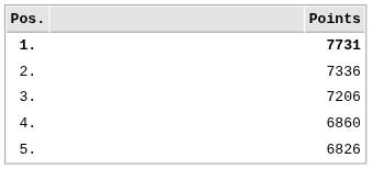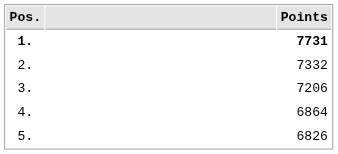 <table cellspacing="1" cellpadding="3" style="border:1px solid #AAAAAA;font-size:90%">
 <tr bgcolor="#E4E4E4">
 <th style="border-bottom:1px solid #AAAAAA" width=10>Pos.</th>
 <th style="border-bottom:1px solid #AAAAAA" width=200></th>
 <th style="border-bottom:1px solid #AAAAAA" width=20>Points</th>
 </tr>
 <tr>
 <td align=center><strong>1.</strong></td>
 <td><strong></strong></td>
 <td align=right><strong>7731</strong></td>
 </tr>
 <tr>
 <td align=center>2.</td>
 <td></td>
-<td align=right>7336</td>
+<td align=right>7332</td>
 </tr>
 <tr>
 <td align=center>3.</td>
 <td></td>
 <td align=right>7206</td>
 </tr>
 <tr>
 <td align=center>4.</td>
 <td></td>
-<td align=right>6860</td>
+<td align=right>6864</td>
 </tr>
 <tr>
 <td align=center>5.</td>
 <td></td>
 <td align=right>6826</td>
 </tr>
 </table>
